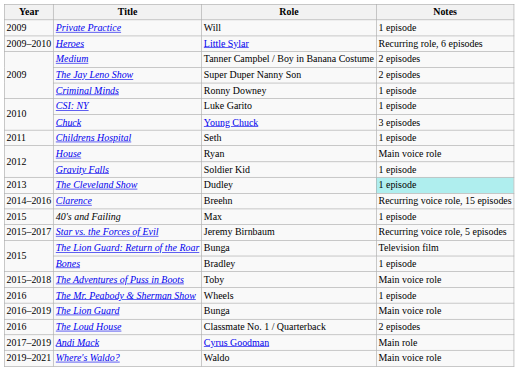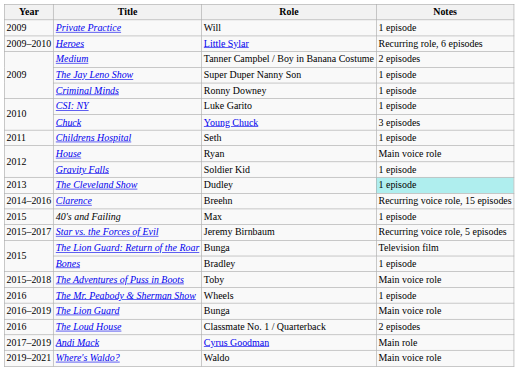 <table class="wikitable sortable">
 <tr>
 <th>Year</th>
 <th>Title</th>
 <th>Role</th>
 <th class="unsortable">Notes</th>
 </tr>
 <tr>
 <td>2009</td>
 <td><em><a href='#'>Private Practice</a></em></td>
 <td>Will</td>
 <td>1 episode</td>
 </tr>
 <tr>
 <td>2009–2010</td>
 <td><em><a href='#'>Heroes</a></em></td>
 <td><a href='#'>Little Sylar</a></td>
 <td>Recurring role, 6 episodes</td>
 </tr>
 <tr>
 <td rowspan="3">2009</td>
 <td><em><a href='#'>Medium</a></em></td>
 <td>Tanner Campbel / Boy in Banana Costume</td>
 <td>2 episodes</td>
 </tr>
 <tr>
 <td><em><a href='#'>The Jay Leno Show</a></em></td>
 <td>Super Duper Nanny Son</td>
-<td>2 episodes</td>
+<td>1 episode</td>
 </tr>
 <tr>
 <td><em><a href='#'>Criminal Minds</a></em></td>
 <td>Ronny Downey</td>
 <td>1 episode</td>
 </tr>
 <tr>
 <td rowspan="2">2010</td>
 <td><em><a href='#'>CSI: NY</a></em></td>
 <td>Luke Garito</td>
 <td>1 episode</td>
 </tr>
 <tr>
 <td><em><a href='#'>Chuck</a></em></td>
 <td><a href='#'>Young Chuck</a></td>
 <td>3 episodes</td>
 </tr>
 <tr>
 <td>2011</td>
 <td><em><a href='#'>Childrens Hospital</a></em></td>
 <td>Seth</td>
 <td>1 episode</td>
 </tr>
 <tr>
 <td rowspan="2">2012</td>
 <td><em><a href='#'>House</a></em></td>
 <td>Ryan</td>
 <td>Main voice role</td>
 </tr>
 <tr>
 <td><em><a href='#'>Gravity Falls</a></em></td>
 <td>Soldier Kid</td>
 <td>1 episode</td>
 </tr>
 <tr>
 <td>2013</td>
 <td><em><a href='#'>The Cleveland Show</a></em></td>
 <td>Dudley</td>
 <td style="background: paleturquoise;">1 episode</td>
 </tr>
 <tr>
 <td>2014–2016</td>
 <td><em><a href='#'>Clarence</a></em></td>
 <td>Breehn</td>
 <td>Recurring voice role, 15 episodes</td>
 </tr>
 <tr>
 <td>2015</td>
 <td><em>40's and Failing</em></td>
 <td>Max</td>
 <td>1 episode</td>
 </tr>
 <tr>
 <td>2015–2017</td>
 <td><em><a href='#'>Star vs. the Forces of Evil</a></em></td>
 <td>Jeremy Birnbaum</td>
 <td>Recurring voice role, 5 episodes</td>
 </tr>
 <tr>
 <td rowspan="2">2015</td>
 <td><em><a href='#'>The Lion Guard: Return of the Roar</a></em></td>
 <td>Bunga</td>
 <td>Television film</td>
 </tr>
 <tr>
 <td><em><a href='#'>Bones</a></em></td>
 <td>Bradley</td>
 <td>1 episode</td>
 </tr>
 <tr>
 <td>2015–2018</td>
 <td><em><a href='#'>The Adventures of Puss in Boots</a></em></td>
 <td>Toby</td>
 <td>Main voice role</td>
 </tr>
 <tr>
 <td>2016</td>
 <td><em><a href='#'>The Mr. Peabody & Sherman Show</a></em></td>
 <td>Wheels</td>
 <td>1 episode</td>
 </tr>
 <tr>
 <td>2016–2019</td>
 <td><em><a href='#'>The Lion Guard</a></em></td>
 <td>Bunga</td>
 <td>Main voice role</td>
 </tr>
 <tr>
 <td>2016</td>
 <td><em><a href='#'>The Loud House</a></em></td>
 <td>Classmate No. 1 / Quarterback</td>
 <td>2 episodes</td>
 </tr>
 <tr>
 <td>2017–2019</td>
 <td><em><a href='#'>Andi Mack</a></em></td>
 <td><a href='#'>Cyrus Goodman</a></td>
 <td>Main role</td>
 </tr>
 <tr>
 <td>2019–2021</td>
 <td><em><a href='#'>Where's Waldo?</a></em></td>
 <td>Waldo</td>
 <td>Main voice role</td>
 </tr>
 </table>
